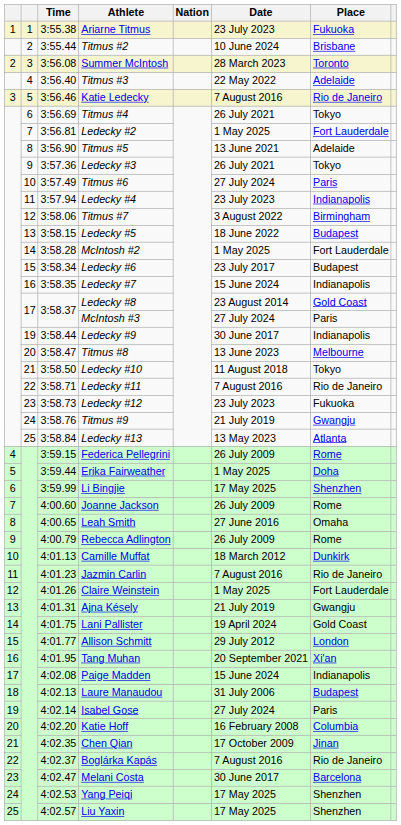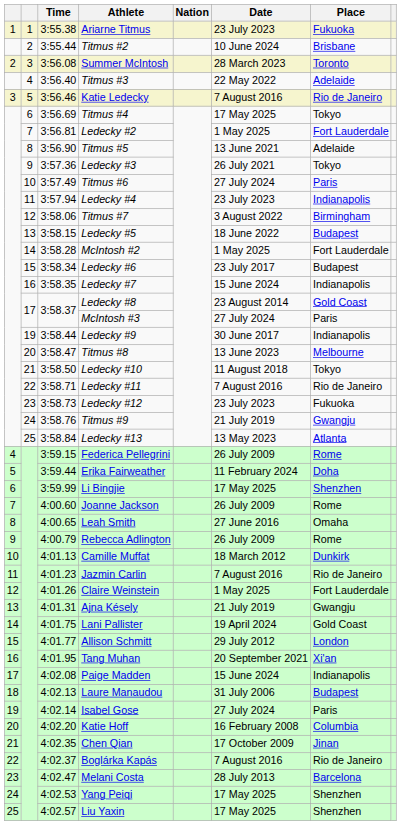 <table class="wikitable sortable">
 <tr>
 <th></th>
 <th></th>
 <th>Time</th>
 <th>Athlete</th>
 <th>Nation</th>
 <th>Date</th>
 <th>Place</th>
 <th class="unsortable"></th>
 </tr>
 <tr bgcolor=f6F5CE>
 <td align=center>1</td>
 <td align=center>1</td>
 <td>3:55.38</td>
 <td><a href='#'>Ariarne Titmus</a></td>
 <td></td>
 <td>23 July 2023</td>
 <td><a href='#'>Fukuoka</a></td>
 <td></td>
 </tr>
 <tr>
 <td align=center></td>
 <td align=center>2</td>
 <td>3:55.44</td>
 <td><em>Titmus #2</em></td>
 <td></td>
 <td>10 June 2024</td>
 <td><a href='#'>Brisbane</a></td>
 <td></td>
 </tr>
 <tr bgcolor=f6F5CE>
 <td align=center>2</td>
 <td align=center>3</td>
 <td>3:56.08</td>
 <td><a href='#'>Summer McIntosh</a></td>
 <td></td>
 <td>28 March 2023</td>
 <td><a href='#'>Toronto</a></td>
 <td></td>
 </tr>
 <tr>
 <td></td>
 <td align=center>4</td>
 <td>3:56.40</td>
 <td><em>Titmus #3</em></td>
 <td></td>
 <td>22 May 2022</td>
 <td><a href='#'>Adelaide</a></td>
 <td></td>
 </tr>
 <tr bgcolor=f6F5CE>
 <td align=center>3</td>
 <td align=center>5</td>
 <td>3:56.46</td>
 <td><a href='#'>Katie Ledecky</a></td>
 <td></td>
 <td>7 August 2016</td>
 <td><a href='#'>Rio de Janeiro</a></td>
 <td></td>
 </tr>
 <tr>
 <td rowspan="20"></td>
 <td align=center>6</td>
 <td>3:56.69</td>
 <td><em>Titmus #4</em></td>
 <td rowspan="20"></td>
-<td>26 July 2021</td>
+<td>17 May 2025</td>
 <td>Tokyo</td>
 <td></td>
 </tr>
 <tr>
 <td align=center>7</td>
 <td>3:56.81</td>
 <td><em>Ledecky #2</em></td>
 <td>1 May 2025</td>
 <td><a href='#'>Fort Lauderdale</a></td>
 <td></td>
 </tr>
 <tr>
 <td align=center>8</td>
 <td>3:56.90</td>
 <td><em>Titmus #5</em></td>
 <td>13 June 2021</td>
 <td>Adelaide</td>
 <td></td>
 </tr>
 <tr>
 <td align=center>9</td>
 <td>3:57.36</td>
 <td><em>Ledecky #3</em></td>
 <td>26 July 2021</td>
 <td>Tokyo</td>
 <td></td>
 </tr>
 <tr>
 <td align=center>10</td>
 <td>3:57.49</td>
 <td><em>Titmus #6</em></td>
 <td>27 July 2024</td>
 <td><a href='#'>Paris</a></td>
 <td></td>
 </tr>
 <tr>
 <td align=center>11</td>
 <td>3:57.94</td>
 <td><em>Ledecky #4</em></td>
 <td>23 July 2023</td>
 <td><a href='#'>Indianapolis</a></td>
 <td></td>
 </tr>
 <tr>
 <td align=center>12</td>
 <td>3:58.06</td>
 <td><em>Titmus #7</em></td>
 <td>3 August 2022</td>
 <td><a href='#'>Birmingham</a></td>
 <td></td>
 </tr>
 <tr>
 <td align=center>13</td>
 <td>3:58.15</td>
 <td><em>Ledecky #5</em></td>
 <td>18 June 2022</td>
 <td><a href='#'>Budapest</a></td>
 <td></td>
 </tr>
 <tr>
 <td align=center>14</td>
 <td>3:58.28</td>
 <td><em>McIntosh #2</em></td>
 <td>1 May 2025</td>
 <td>Fort Lauderdale</td>
 <td></td>
 </tr>
 <tr>
 <td align=center>15</td>
 <td>3:58.34</td>
 <td><em>Ledecky #6</em></td>
 <td>23 July 2017</td>
 <td>Budapest</td>
 <td></td>
 </tr>
 <tr>
 <td align=center>16</td>
 <td>3:58.35</td>
 <td><em>Ledecky #7</em></td>
 <td>15 June 2024</td>
 <td>Indianapolis</td>
 <td></td>
 </tr>
 <tr>
 <td rowspan="2" align=center>17</td>
 <td rowspan="2">3:58.37</td>
 <td><em>Ledecky #8</em></td>
 <td>23 August 2014</td>
 <td><a href='#'>Gold Coast</a></td>
 <td></td>
 </tr>
 <tr>
 <td><em>McIntosh #3</em></td>
 <td>27 July 2024</td>
 <td>Paris</td>
 <td></td>
 </tr>
 <tr>
 <td align=center>19</td>
 <td>3:58.44</td>
 <td><em>Ledecky #9</em></td>
 <td>30 June 2017</td>
 <td>Indianapolis</td>
 <td></td>
 </tr>
 <tr>
 <td align=center>20</td>
 <td>3:58.47</td>
 <td><em>Titmus #8</em></td>
 <td>13 June 2023</td>
 <td><a href='#'>Melbourne</a></td>
 <td></td>
 </tr>
 <tr>
 <td align=center>21</td>
 <td>3:58.50</td>
 <td><em>Ledecky #10</em></td>
 <td>11 August 2018</td>
 <td>Tokyo</td>
 <td></td>
 </tr>
 <tr>
 <td align=center>22</td>
 <td>3:58.71</td>
 <td><em>Ledecky #11</em></td>
 <td>7 August 2016</td>
 <td>Rio de Janeiro</td>
 <td></td>
 </tr>
 <tr>
 <td align=center>23</td>
 <td>3:58.73</td>
 <td><em>Ledecky #12</em></td>
 <td>23 July 2023</td>
 <td>Fukuoka</td>
 <td></td>
 </tr>
 <tr>
 <td align=center>24</td>
 <td>3:58.76</td>
 <td><em>Titmus #9</em></td>
 <td>21 July 2019</td>
 <td><a href='#'>Gwangju</a></td>
 <td></td>
 </tr>
 <tr>
 <td align=center>25</td>
 <td>3:58.84</td>
 <td><em>Ledecky #13</em></td>
 <td>13 May 2023</td>
 <td><a href='#'>Atlanta</a></td>
 <td></td>
 </tr>
 <tr bgcolor=CCFFCC>
 <td align=center>4</td>
 <td rowspan="24" align=center></td>
 <td>3:59.15</td>
 <td><a href='#'>Federica Pellegrini</a></td>
 <td></td>
 <td>26 July 2009</td>
 <td><a href='#'>Rome</a></td>
 <td></td>
 </tr>
 <tr bgcolor=CCFFCC>
 <td align=center>5</td>
 <td>3:59.44</td>
 <td><a href='#'>Erika Fairweather</a></td>
 <td></td>
-<td>1 May 2025</td>
+<td>11 February 2024</td>
 <td><a href='#'>Doha</a></td>
 <td></td>
 </tr>
 <tr bgcolor=CCFFCC>
 <td align=center>6</td>
 <td>3:59.99</td>
 <td><a href='#'>Li Bingjie</a></td>
 <td></td>
 <td>17 May 2025</td>
 <td><a href='#'>Shenzhen</a></td>
 <td></td>
 </tr>
 <tr bgcolor=CCFFCC>
 <td align=center>7</td>
 <td>4:00.60</td>
 <td><a href='#'>Joanne Jackson</a></td>
 <td></td>
 <td>26 July 2009</td>
 <td>Rome</td>
 <td></td>
 </tr>
 <tr bgcolor=CCFFCC>
 <td align=center>8</td>
 <td>4:00.65</td>
 <td><a href='#'>Leah Smith</a></td>
 <td></td>
 <td>27 June 2016</td>
 <td>Omaha</td>
 <td></td>
 </tr>
 <tr bgcolor=CCFFCC>
 <td align=center>9</td>
 <td>4:00.79</td>
 <td><a href='#'>Rebecca Adlington</a></td>
 <td></td>
 <td>26 July 2009</td>
 <td>Rome</td>
 <td></td>
 </tr>
 <tr bgcolor=CCFFCC>
 <td align=center>10</td>
 <td>4:01.13</td>
 <td><a href='#'>Camille Muffat</a></td>
 <td></td>
 <td>18 March 2012</td>
 <td><a href='#'>Dunkirk</a></td>
 <td></td>
 </tr>
 <tr bgcolor=CCFFCC>
 <td align=center>11</td>
 <td>4:01.23</td>
 <td><a href='#'>Jazmin Carlin</a></td>
 <td></td>
 <td>7 August 2016</td>
 <td>Rio de Janeiro</td>
 <td></td>
 </tr>
 <tr bgcolor=CCFFCC>
 <td align=center>12</td>
 <td>4:01.26</td>
 <td><a href='#'>Claire Weinstein</a></td>
 <td></td>
 <td>1 May 2025</td>
 <td>Fort Lauderdale</td>
 <td></td>
 </tr>
 <tr bgcolor=CCFFCC>
 <td align=center>13</td>
 <td>4:01.31</td>
 <td><a href='#'>Ajna Késely</a></td>
 <td></td>
 <td>21 July 2019</td>
 <td>Gwangju</td>
 <td></td>
 </tr>
 <tr bgcolor=CCFFCC>
 <td align=center>14</td>
 <td>4:01.75</td>
 <td><a href='#'>Lani Pallister</a></td>
 <td></td>
 <td>19 April 2024</td>
 <td>Gold Coast</td>
 <td></td>
 </tr>
 <tr bgcolor=CCFFCC>
 <td align=center>15</td>
 <td>4:01.77</td>
 <td><a href='#'>Allison Schmitt</a></td>
 <td></td>
 <td>29 July 2012</td>
 <td><a href='#'>London</a></td>
 <td></td>
 </tr>
 <tr bgcolor=CCFFCC>
 <td align=center>16</td>
 <td>4:01.95</td>
 <td><a href='#'>Tang Muhan</a></td>
 <td></td>
 <td>20 September 2021</td>
 <td><a href='#'>Xi'an</a></td>
 <td></td>
 </tr>
 <tr bgcolor=CCFFCC>
 <td align=center>17</td>
 <td>4:02.08</td>
 <td><a href='#'>Paige Madden</a></td>
 <td></td>
 <td>15 June 2024</td>
 <td>Indianapolis</td>
 <td></td>
 </tr>
 <tr bgcolor=CCFFCC>
 <td align=center>18</td>
 <td>4:02.13</td>
 <td><a href='#'>Laure Manaudou</a></td>
 <td></td>
 <td>31 July 2006</td>
 <td><a href='#'>Budapest</a></td>
 <td></td>
 </tr>
 <tr bgcolor=CCFFCC>
 <td align=center>19</td>
 <td>4:02.14</td>
 <td><a href='#'>Isabel Gose</a></td>
 <td></td>
 <td>27 July 2024</td>
 <td>Paris</td>
 <td></td>
 </tr>
 <tr bgcolor=CCFFCC>
 <td align=center>20</td>
 <td>4:02.20</td>
 <td><a href='#'>Katie Hoff</a></td>
 <td></td>
 <td>16 February 2008</td>
 <td><a href='#'>Columbia</a></td>
 <td></td>
 </tr>
 <tr bgcolor=CCFFCC>
 <td align=center>21</td>
 <td>4:02.35</td>
 <td><a href='#'>Chen Qian</a></td>
 <td></td>
 <td>17 October 2009</td>
 <td><a href='#'>Jinan</a></td>
 <td></td>
 </tr>
 <tr bgcolor=CCFFCC>
 <td align=center>22</td>
 <td>4:02.37</td>
 <td><a href='#'>Boglárka Kapás</a></td>
 <td></td>
 <td>7 August 2016</td>
 <td>Rio de Janeiro</td>
 <td></td>
 </tr>
 <tr bgcolor=CCFFCC>
 <td align=center>23</td>
 <td>4:02.47</td>
 <td><a href='#'>Melani Costa</a></td>
 <td></td>
-<td>30 June 2017</td>
+<td>28 July 2013</td>
 <td><a href='#'>Barcelona</a></td>
 <td></td>
 </tr>
 <tr bgcolor=CCFFCC>
 <td align=center>24</td>
 <td>4:02.53</td>
 <td><a href='#'>Yang Peiqi</a></td>
 <td></td>
 <td>17 May 2025</td>
 <td>Shenzhen</td>
 <td></td>
 </tr>
 <tr bgcolor=CCFFCC>
 <td align=center>25</td>
 <td>4:02.57</td>
 <td><a href='#'>Liu Yaxin</a></td>
 <td></td>
 <td>17 May 2025</td>
 <td>Shenzhen</td>
 <td></td>
 </tr>
 </table>
